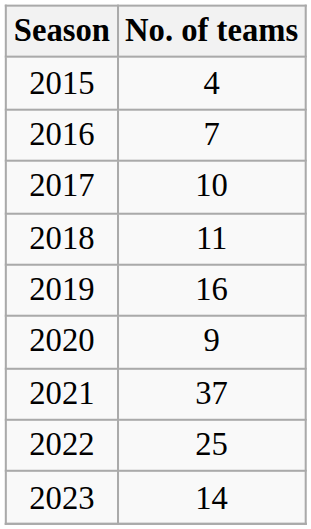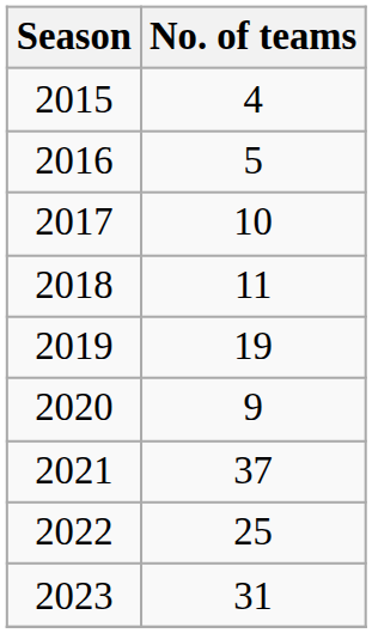 <table class="wikitable" style="float:right; margin-left:1em; text-align:center;">
 <tr>
 <th>Season</th>
 <th>No. of teams</th>
 </tr>
 <tr>
 <td>2015</td>
 <td>4</td>
 </tr>
 <tr>
 <td>2016</td>
-<td>7</td>
+<td>5</td>
 </tr>
 <tr>
 <td>2017</td>
 <td>10</td>
 </tr>
 <tr>
 <td>2018</td>
 <td>11</td>
 </tr>
 <tr>
 <td>2019</td>
-<td>16</td>
+<td>19</td>
 </tr>
 <tr>
 <td>2020</td>
 <td>9</td>
 </tr>
 <tr>
 <td>2021</td>
 <td>37</td>
 </tr>
 <tr>
 <td>2022</td>
 <td>25</td>
 </tr>
 <tr>
 <td>2023</td>
-<td>14</td>
+<td>31</td>
 </tr>
 <tr>
 </tr>
 </table>
